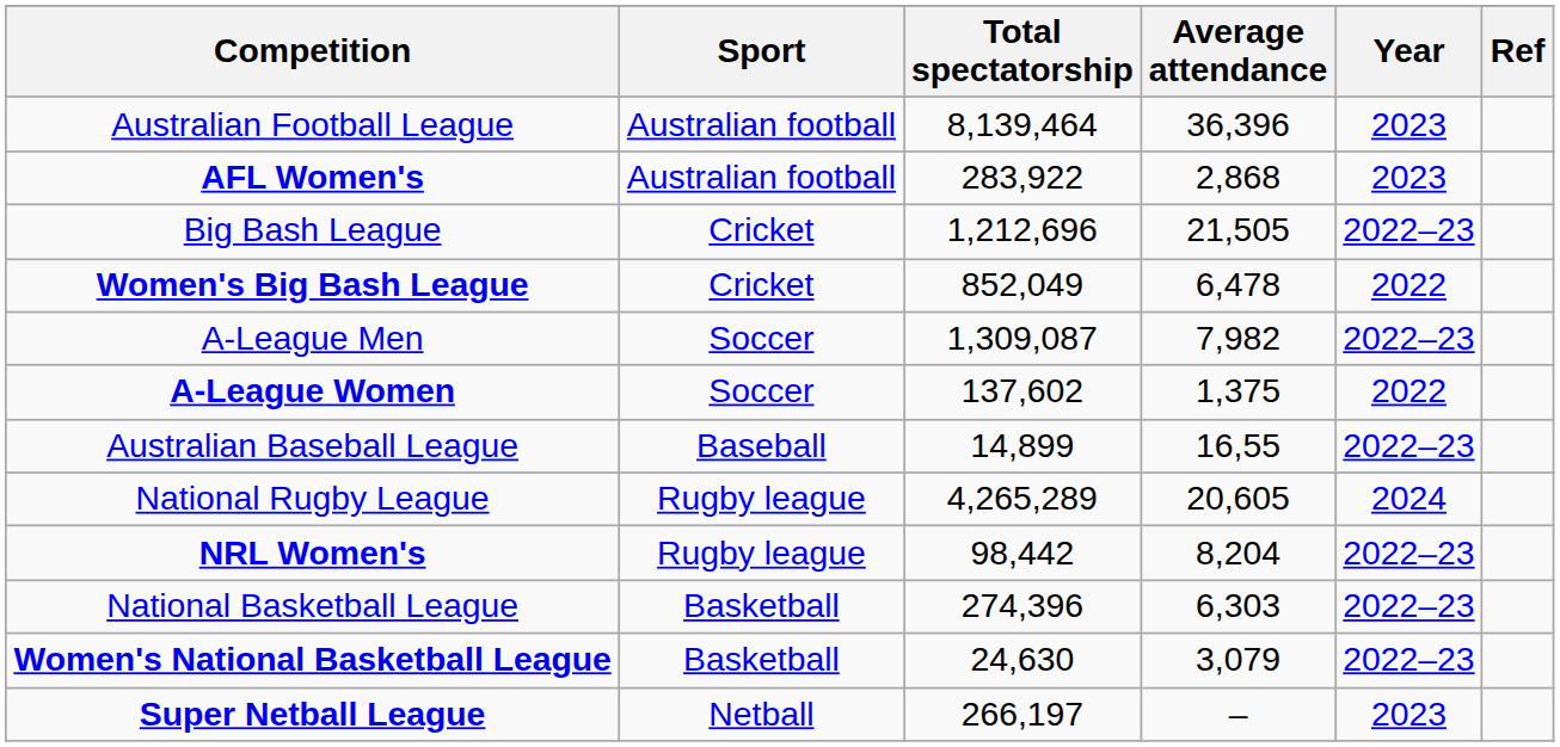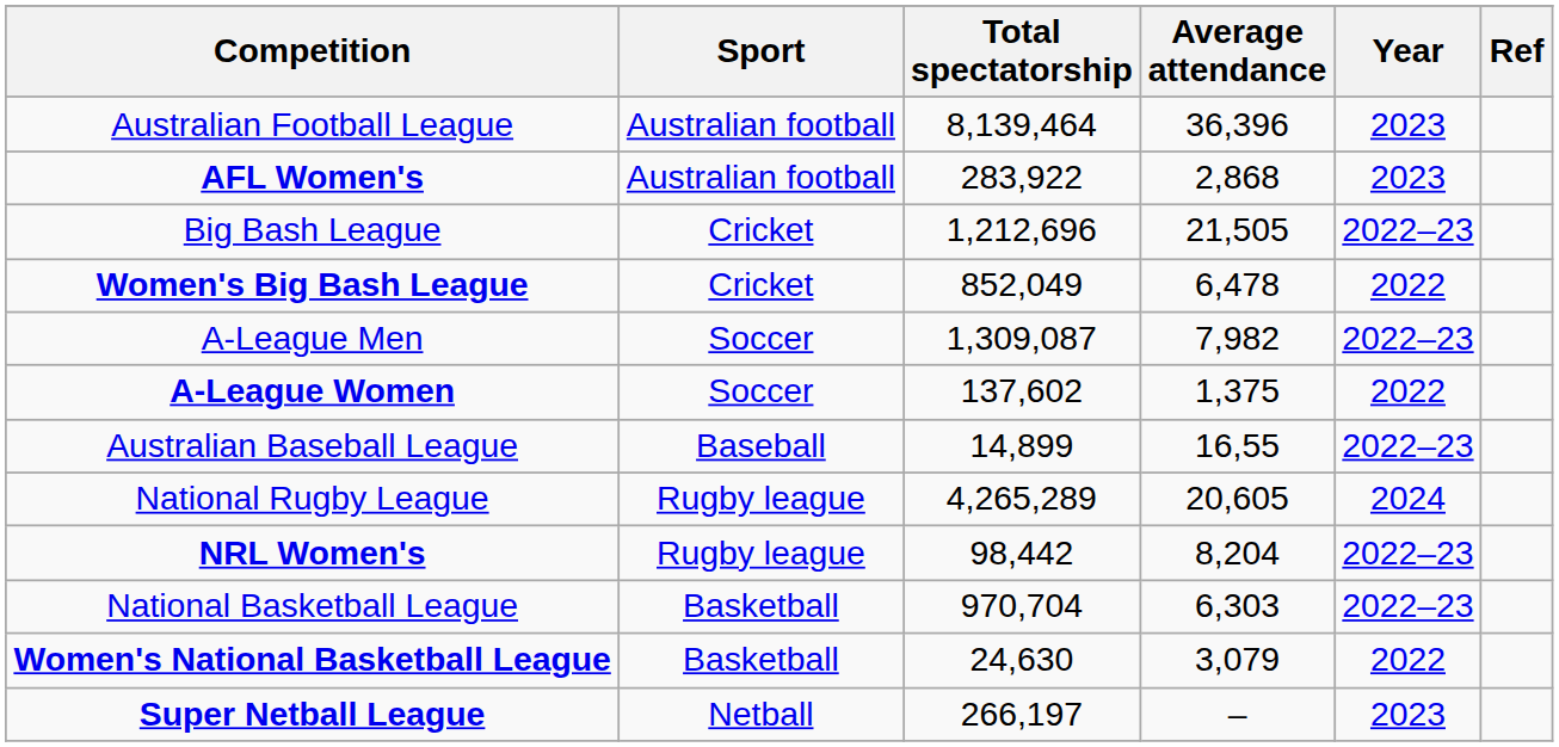 <table class="wikitable sortable mw-collapsible" style="text-align: center;">
 <tr>
 </tr>
 <tr>
 <th>Competition</th>
 <th>Sport</th>
 <th>Total <br> spectatorship</th>
 <th>Average <br> attendance</th>
 <th>Year</th>
 <th>Ref</th>
 </tr>
 <tr>
 <td scope="row"><a href='#'>Australian Football League</a></td>
 <td><a href='#'>Australian football</a></td>
 <td>8,139,464</td>
 <td>36,396</td>
 <td><a href='#'>2023</a></td>
 <td></td>
 </tr>
 <tr>
 <td><strong><a href='#'>AFL Women's</a></strong></td>
 <td><a href='#'>Australian football</a></td>
 <td>283,922</td>
 <td>2,868</td>
 <td><a href='#'>2023</a></td>
 <td></td>
 </tr>
 <tr>
 <td><a href='#'>Big Bash League</a></td>
 <td><a href='#'>Cricket</a></td>
 <td>1,212,696</td>
 <td>21,505</td>
 <td><a href='#'>2022–23</a></td>
 <td></td>
 </tr>
 <tr>
 <td><strong><a href='#'>Women's Big Bash League</a></strong></td>
 <td><a href='#'>Cricket</a></td>
 <td>852,049</td>
 <td>6,478</td>
 <td><a href='#'>2022</a></td>
 <td></td>
 </tr>
 <tr>
 <td scope="row"><a href='#'>A-League Men</a></td>
 <td><a href='#'>Soccer</a></td>
 <td>1,309,087</td>
 <td>7,982</td>
 <td><a href='#'>2022–23</a></td>
 <td></td>
 </tr>
 <tr>
 <td><strong><a href='#'>A-League Women</a></strong></td>
 <td><a href='#'>Soccer</a></td>
 <td>137,602</td>
 <td>1,375</td>
 <td><a href='#'>2022</a></td>
 <td></td>
 </tr>
 <tr>
 <td><a href='#'>Australian Baseball League</a></td>
 <td><a href='#'>Baseball</a></td>
 <td>14,899</td>
 <td>16,55</td>
 <td><a href='#'>2022–23</a></td>
 <td></td>
 </tr>
 <tr>
 <td scope="row"><a href='#'>National Rugby League</a></td>
 <td><a href='#'>Rugby league</a></td>
 <td>4,265,289</td>
 <td>20,605</td>
 <td><a href='#'>2024</a></td>
 <td></td>
 </tr>
 <tr>
 <td><a href='#'><strong>NRL Women's</strong></a></td>
 <td><a href='#'>Rugby league</a></td>
 <td>98,442</td>
 <td>8,204</td>
 <td><a href='#'>2022–23</a></td>
 <td></td>
 </tr>
 <tr>
 <td><a href='#'>National Basketball League</a></td>
 <td><a href='#'>Basketball</a></td>
-<td>274,396</td>
+<td>970,704</td>
 <td>6,303</td>
 <td><a href='#'>2022–23</a></td>
 <td></td>
 </tr>
 <tr>
 <td><strong><a href='#'>Women's National Basketball League</a></strong></td>
 <td><a href='#'>Basketball</a></td>
 <td>24,630</td>
 <td>3,079</td>
-<td><a href='#'>2022–23</a></td>
+<td><a href='#'>2022</a></td>
 <td></td>
 </tr>
 <tr>
 <td><strong><a href='#'>Super Netball League</a></strong></td>
 <td><a href='#'>Netball</a></td>
 <td>266,197</td>
 <td>–</td>
 <td><a href='#'>2023</a></td>
 <td></td>
 </tr>
 </table>
